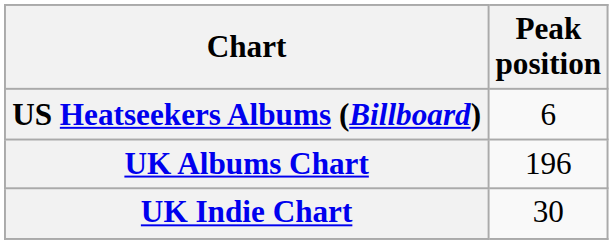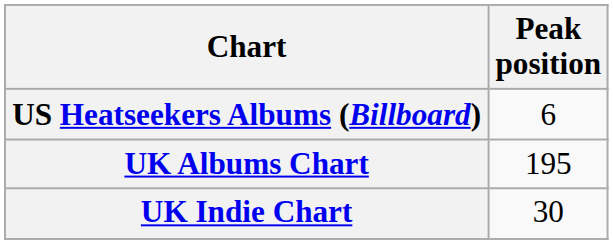 <table class="wikitable plainrowheaders sortable" style="text-align:center;" border="1">
 <tr>
 <th scope="col">Chart</th>
 <th scope="col">Peak<br>position</th>
 </tr>
 <tr>
 <th scope="row">US <a href='#'>Heatseekers Albums</a> (<em><a href='#'>Billboard</a></em>)</th>
 <td>6</td>
 </tr>
 <tr>
 <th scope="row"><a href='#'>UK Albums Chart</a></th>
-<td>196</td>
+<td>195</td>
 </tr>
 <tr>
 <th scope="row"><a href='#'>UK Indie Chart</a></th>
 <td>30</td>
 </tr>
 </table>
